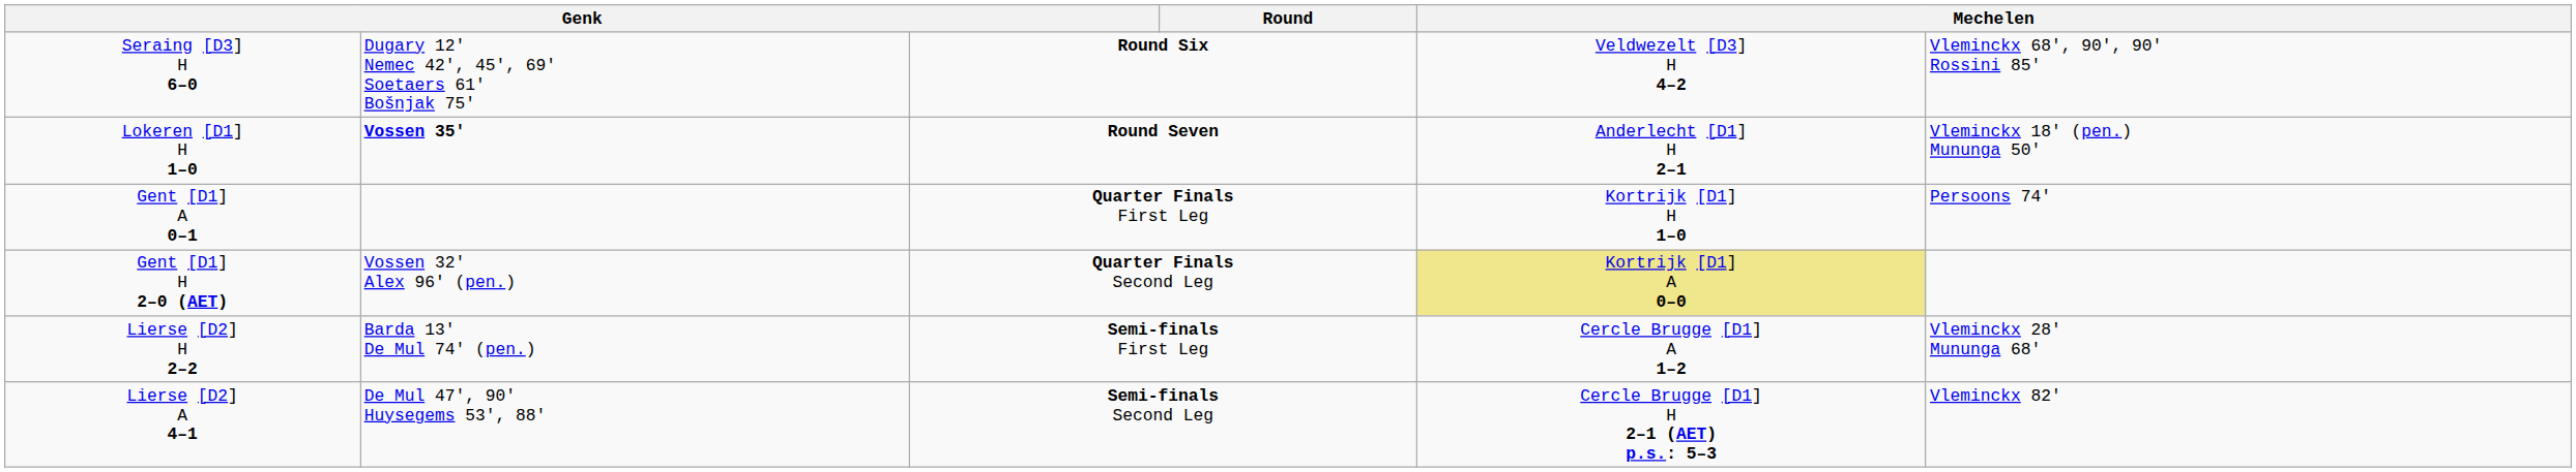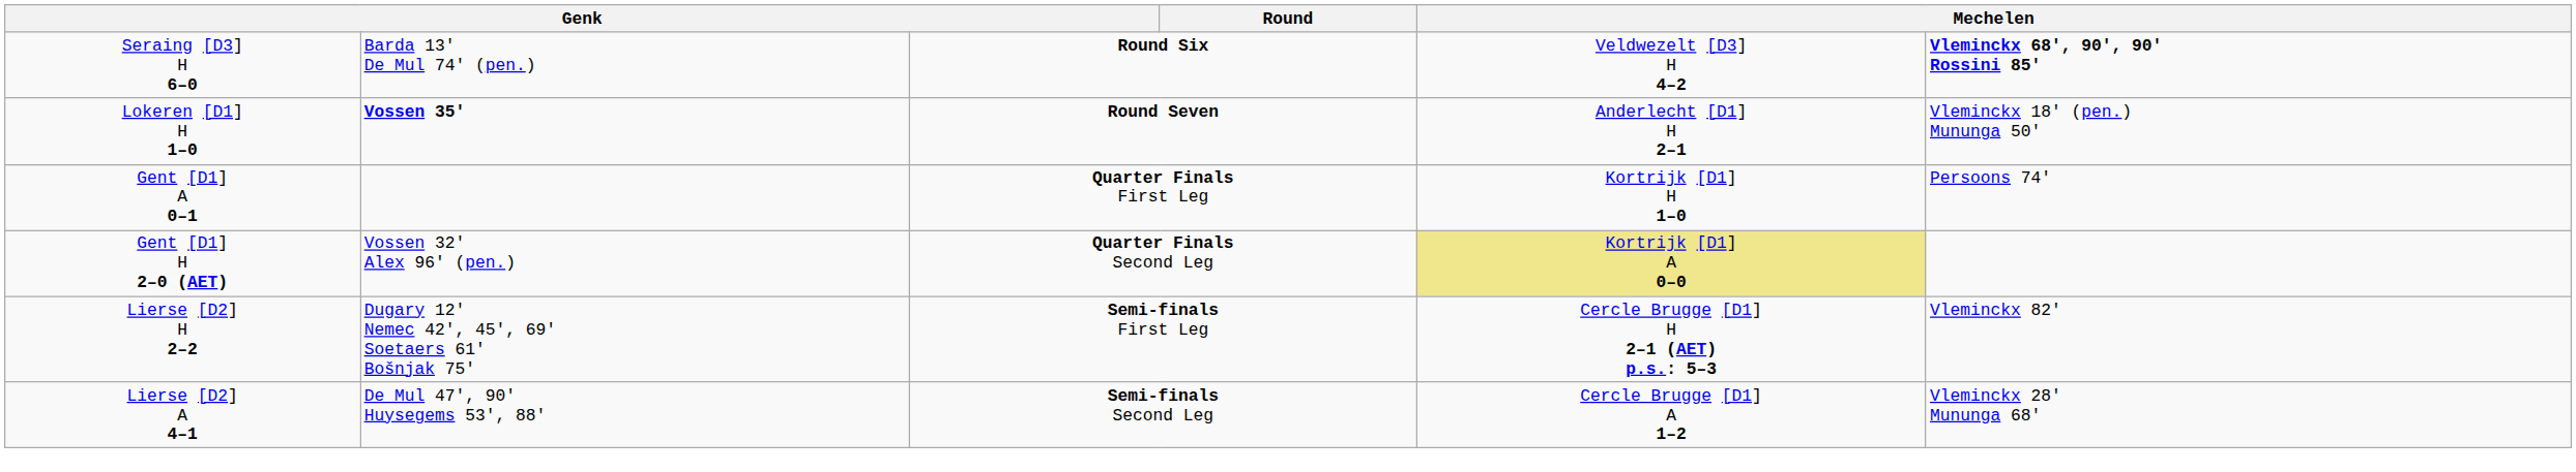 <table width=100% border=0 class=wikitable>
 <tr valign=top>
 <th colspan=3 width=45%>Genk</th>
 <th width=10%>Round</th>
 <th colspan=3 width=45%>Mechelen</th>
 </tr>
 <tr valign=top align=center>
 <td><a href='#'>Seraing</a> <a href='#'>[D3</a>]<br>H<br><strong>6–0</strong></td>
-<td align=left><a href='#'>Dugary</a> 12' <br><a href='#'>Nemec</a> 42', 45', 69'<br><a href='#'>Soetaers</a> 61'<br><a href='#'>Bošnjak</a> 75'</td>
+<td align=left><a href='#'>Barda</a> 13'<br><a href='#'>De Mul</a> 74' (<a href='#'>pen.</a>)</td>
 <td colspan=2><strong>Round Six</strong></td>
 <td><a href='#'>Veldwezelt</a> <a href='#'>[D3</a>]<br>H<br><strong>4–2</strong></td>
-<td align=left><a href='#'>Vleminckx</a> 68', 90', 90'<br><a href='#'>Rossini</a> 85'</td>
+<td align=left><strong><a href='#'>Vleminckx</a> 68', 90', 90'<br><a href='#'>Rossini</a> 85'</strong></td>
 </tr>
 <tr valign=top align=center>
 <td><a href='#'>Lokeren</a> <a href='#'>[D1</a>]<br>H<br><strong>1–0</strong></td>
 <td align=left><strong><a href='#'>Vossen</a> 35'</strong></td>
 <td colspan=2><strong>Round Seven</strong></td>
 <td><a href='#'>Anderlecht</a> <a href='#'>[D1</a>]<br>H<br><strong>2–1</strong></td>
 <td align=left><a href='#'>Vleminckx</a> 18' (<a href='#'>pen.</a>)<br><a href='#'>Mununga</a> 50'</td>
 </tr>
 <tr valign=top align=center>
 <td><a href='#'>Gent</a> <a href='#'>[D1</a>]<br>A<br><strong>0–1</strong></td>
 <td></td>
 <td colspan=2><strong>Quarter Finals</strong><br>First Leg</td>
 <td><a href='#'>Kortrijk</a> <a href='#'>[D1</a>]<br>H<br><strong>1–0</strong></td>
 <td align=left><a href='#'>Persoons</a> 74'</td>
 </tr>
 <tr valign=top align=center>
 <td><a href='#'>Gent</a> <a href='#'>[D1</a>]<br>H<br><strong>2–0 (<a href='#'>AET</a>)</strong></td>
 <td align=left><a href='#'>Vossen</a> 32' <br><a href='#'>Alex</a> 96' (<a href='#'>pen.</a>)</td>
 <td colspan=2><strong>Quarter Finals</strong><br>Second Leg</td>
 <td style="background: khaki;"><a href='#'>Kortrijk</a> <a href='#'>[D1</a>]<br>A<br><strong>0–0</strong></td>
 <td></td>
 </tr>
 <tr valign=top align=center>
 <td><a href='#'>Lierse</a> <a href='#'>[D2</a>]<br>H<br><strong>2–2</strong></td>
-<td align=left><a href='#'>Barda</a> 13'<br><a href='#'>De Mul</a> 74' (<a href='#'>pen.</a>)</td>
+<td align=left><a href='#'>Dugary</a> 12' <br><a href='#'>Nemec</a> 42', 45', 69'<br><a href='#'>Soetaers</a> 61'<br><a href='#'>Bošnjak</a> 75'</td>
 <td colspan=2><strong>Semi-finals</strong><br>First Leg</td>
-<td><a href='#'>Cercle Brugge</a> <a href='#'>[D1</a>]<br>A<br><strong>1–2</strong></td>
-<td align=left><a href='#'>Vleminckx</a> 28' <br><a href='#'>Mununga</a> 68'</td>
+<td><a href='#'>Cercle Brugge</a> <a href='#'>[D1</a>]<br>H<br><strong>2–1 (<a href='#'>AET</a>)</strong><br><strong><a href='#'>p.s.</a>: 5–3</strong></td>
+<td align=left><a href='#'>Vleminckx</a> 82'</td>
 </tr>
 <tr valign=top align=center>
 <td><a href='#'>Lierse</a> <a href='#'>[D2</a>]<br>A<br><strong>4–1</strong></td>
 <td align=left><a href='#'>De Mul</a> 47', 90' <br><a href='#'>Huysegems</a> 53', 88'</td>
 <td colspan=2><strong>Semi-finals</strong><br>Second Leg</td>
-<td><a href='#'>Cercle Brugge</a> <a href='#'>[D1</a>]<br>H<br><strong>2–1 (<a href='#'>AET</a>)</strong><br><strong><a href='#'>p.s.</a>: 5–3</strong></td>
-<td align=left><a href='#'>Vleminckx</a> 82'</td>
+<td><a href='#'>Cercle Brugge</a> <a href='#'>[D1</a>]<br>A<br><strong>1–2</strong></td>
+<td align=left><a href='#'>Vleminckx</a> 28' <br><a href='#'>Mununga</a> 68'</td>
 </tr>
 </table>
